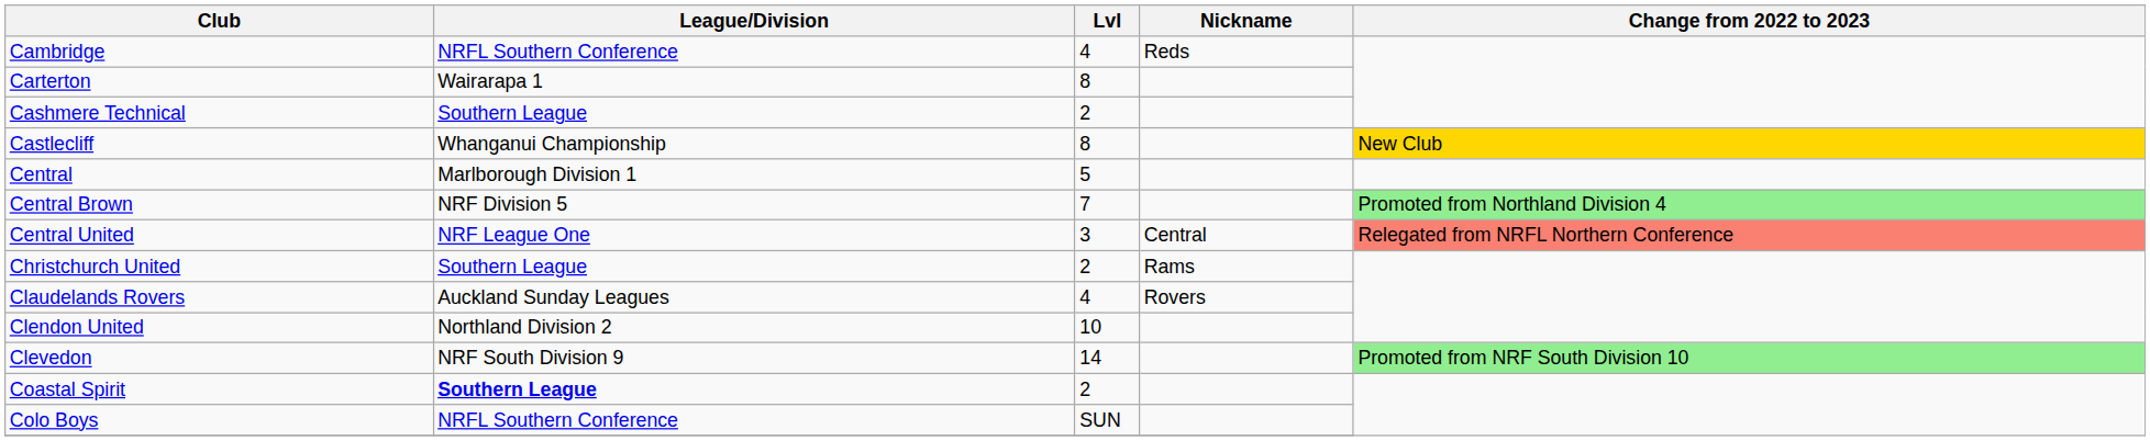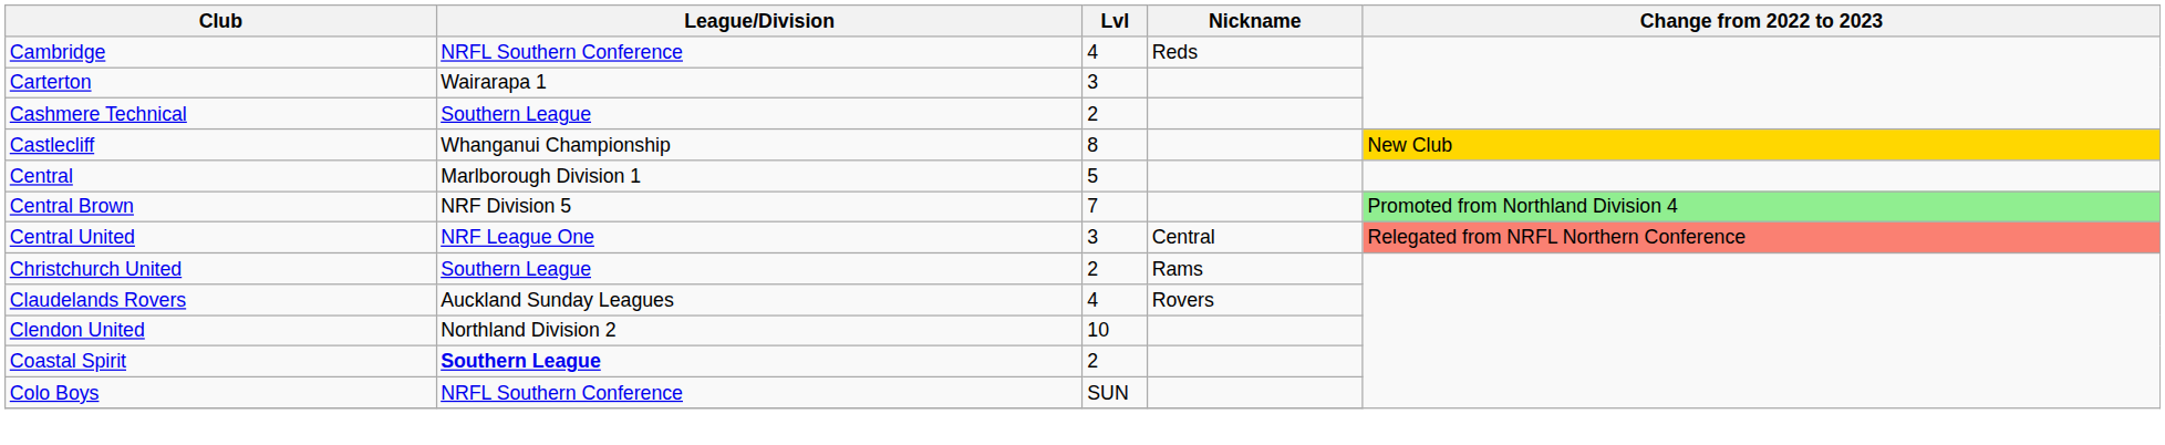 <table class="wikitable sortable" width=100% style="font-size:90%">
 <tr>
 <th width=20%>Club</th>
 <th width=30%>League/Division</th>
 <th width=3%>Lvl</th>
 <th width=10%>Nickname</th>
 <th width=37%>Change from 2022 to 2023</th>
 </tr>
 <tr>
 <td><a href='#'>Cambridge</a></td>
 <td><a href='#'>NRFL Southern Conference</a></td>
 <td>4</td>
 <td>Reds</td>
 </tr>
 <tr>
 <td><a href='#'>Carterton</a></td>
 <td>Wairarapa 1</td>
-<td>8</td>
+<td>3</td>
 <td></td>
 </tr>
 <tr>
 <td><a href='#'>Cashmere Technical</a></td>
 <td><a href='#'>Southern League</a></td>
 <td>2</td>
 <td></td>
 </tr>
 <tr>
 <td><a href='#'>Castlecliff</a></td>
 <td>Whanganui Championship</td>
 <td>8</td>
 <td></td>
 <td style="background:gold">New Club</td>
 </tr>
 <tr>
 <td><a href='#'>Central</a></td>
 <td>Marlborough Division 1</td>
 <td>5</td>
 <td></td>
 </tr>
 <tr>
 <td><a href='#'>Central Brown</a></td>
 <td>NRF Division 5</td>
 <td>7</td>
 <td></td>
 <td style="background:lightgreen">Promoted from Northland Division 4</td>
 </tr>
 <tr>
 <td><a href='#'>Central United</a></td>
 <td><a href='#'>NRF League One</a></td>
 <td>3</td>
 <td>Central</td>
 <td style="background:salmon">Relegated from NRFL Northern Conference</td>
 </tr>
 <tr>
 <td><a href='#'>Christchurch United</a></td>
 <td><a href='#'>Southern League</a></td>
 <td>2</td>
 <td>Rams</td>
 </tr>
 <tr>
 <td><a href='#'>Claudelands Rovers</a></td>
 <td>Auckland Sunday Leagues</td>
 <td>4</td>
 <td>Rovers</td>
 </tr>
 <tr>
 <td><a href='#'>Clendon United</a></td>
 <td>Northland Division 2</td>
 <td>10</td>
 <td></td>
 </tr>
 <tr>
-<td><a href='#'>Clevedon</a></td>
-<td>NRF South Division 9</td>
-<td>14</td>
-<td></td>
-<td style="background:lightgreen">Promoted from NRF South Division 10</td>
-</tr>
-<tr>
 <td><a href='#'>Coastal Spirit</a></td>
 <td><strong><a href='#'>Southern League</a></strong></td>
 <td>2</td>
 <td></td>
 </tr>
 <tr>
 <td><a href='#'>Colo Boys</a></td>
 <td><a href='#'>NRFL Southern Conference</a></td>
 <td>SUN</td>
 <td></td>
 </tr>
 <tr>
 </tr>
 </table>
